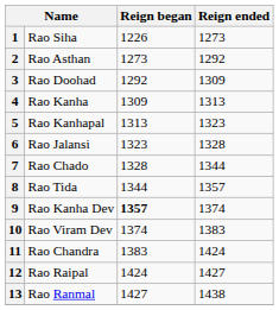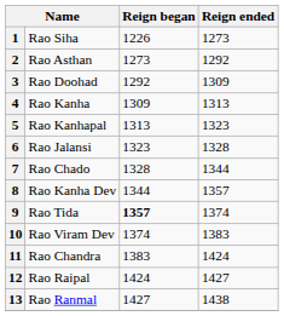 <table class="wikitable sortable">
 <tr>
 <th colspan=2>Name</th>
 <th>Reign began</th>
 <th>Reign ended</th>
 </tr>
 <tr>
 <th>1</th>
 <td>Rao Siha</td>
 <td>1226</td>
 <td>1273</td>
 </tr>
 <tr>
 <th>2</th>
 <td>Rao Asthan</td>
 <td>1273</td>
 <td>1292</td>
 </tr>
 <tr>
 <th>3</th>
 <td>Rao Doohad</td>
 <td>1292</td>
 <td>1309</td>
 </tr>
 <tr>
 <th>4</th>
 <td>Rao Kanha</td>
 <td>1309</td>
 <td>1313</td>
 </tr>
 <tr>
 <th>5</th>
 <td>Rao Kanhapal</td>
 <td>1313</td>
 <td>1323</td>
 </tr>
 <tr>
 <th>6</th>
 <td>Rao Jalansi</td>
 <td>1323</td>
 <td>1328</td>
 </tr>
 <tr>
 <th>7</th>
 <td>Rao Chado</td>
 <td>1328</td>
 <td>1344</td>
 </tr>
 <tr>
 <th>8</th>
-<td>Rao Tida</td>
+<td>Rao Kanha Dev</td>
 <td>1344</td>
 <td>1357</td>
 </tr>
 <tr>
 <th>9</th>
-<td>Rao Kanha Dev</td>
+<td>Rao Tida</td>
 <td><strong>1357</strong></td>
 <td>1374</td>
 </tr>
 <tr>
 <th>10</th>
 <td>Rao Viram Dev</td>
 <td>1374</td>
 <td>1383</td>
 </tr>
 <tr>
 <th>11</th>
 <td>Rao Chandra</td>
 <td>1383</td>
 <td>1424</td>
 </tr>
 <tr>
 <th>12</th>
 <td>Rao Raipal</td>
 <td>1424</td>
 <td>1427</td>
 </tr>
 <tr>
 <th>13</th>
 <td>Rao <a href='#'>Ranmal</a></td>
 <td>1427</td>
 <td>1438</td>
 </tr>
 <tr>
 </tr>
 </table>
